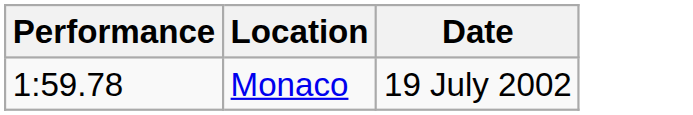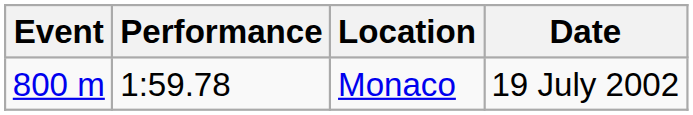 <table class="wikitable" style="border-collapse: collapse; font-size: 95%;">
 <tr>
+<th scope="col">Event</th>
 <th scope="col">Performance</th>
 <th scope="col">Location</th>
 <th scope="col">Date</th>
 </tr>
 <tr>
+<td><a href='#'>800 m</a></td>
 <td>1:59.78</td>
 <td><a href='#'>Monaco</a></td>
 <td>19 July 2002</td>
 </tr>
 </table>
